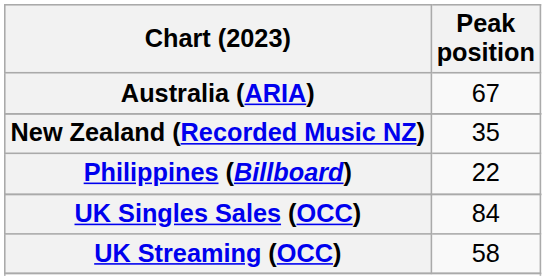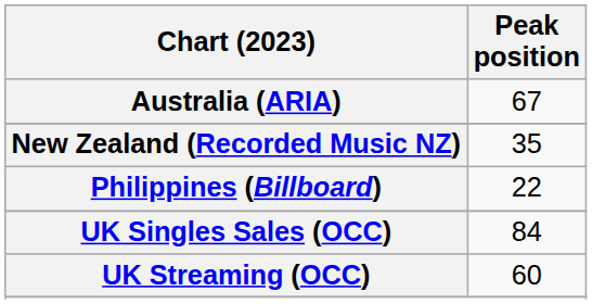 <table class="wikitable sortable plainrowheaders" style="text-align:center">
 <tr>
 <th scope="col">Chart (2023)</th>
 <th scope="col">Peak<br>position</th>
 </tr>
 <tr>
 <th scope="row">Australia (<a href='#'>ARIA</a>)</th>
 <td>67</td>
 </tr>
 <tr>
 </tr>
 <tr>
 </tr>
 <tr>
 <th scope="row">New Zealand (<a href='#'>Recorded Music NZ</a>)</th>
 <td>35</td>
 </tr>
 <tr>
 <th scope="row"><a href='#'>Philippines</a> (<em><a href='#'>Billboard</a></em>)</th>
 <td>22</td>
 </tr>
 <tr>
 </tr>
 <tr>
 <th scope="row"><a href='#'>UK Singles Sales</a> (<a href='#'>OCC</a>)</th>
 <td>84</td>
 </tr>
 <tr>
 <th scope="row"><a href='#'>UK Streaming</a> (<a href='#'>OCC</a>)</th>
-<td>58</td>
+<td>60</td>
 </tr>
 <tr>
 </tr>
 <tr>
 </tr>
 </table>
